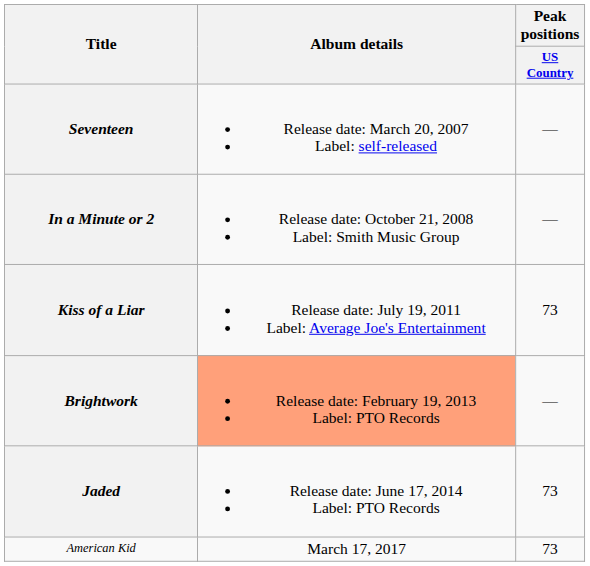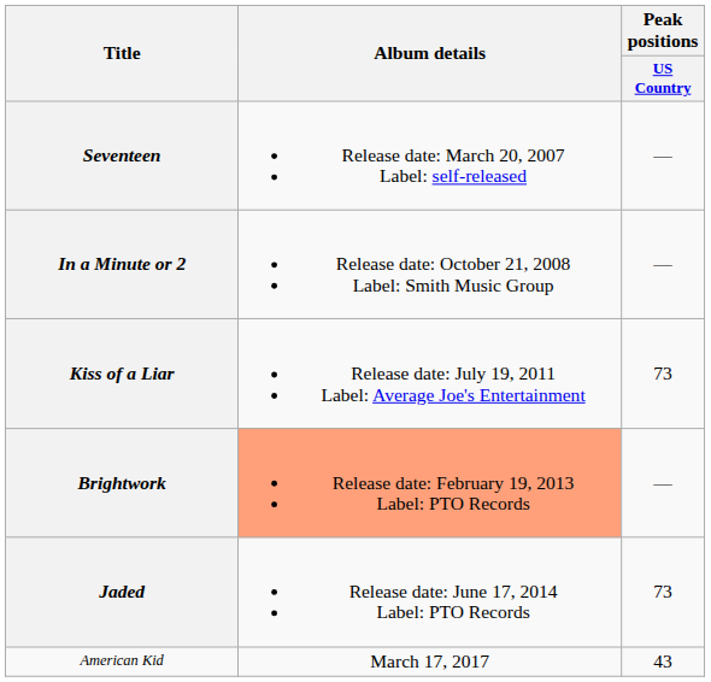 <table class="wikitable plainrowheaders" style="text-align:center;">
 <tr>
 <th rowspan="2" style="width:12em;">Title</th>
 <th rowspan="2" style="width:20em;">Album details</th>
 <th>Peak positions</th>
 </tr>
 <tr style="font-size:smaller;">
 <th style="width:65px;"><a href='#'>US Country</a><br></th>
 </tr>
 <tr>
 <th scope="row"><em>Seventeen</em></th>
 <td><br><ul><li>Release date: March 20, 2007</li><li>Label: <a href='#'>self-released</a></li></ul></td>
 <td>—</td>
 </tr>
 <tr>
 <th scope="row"><em>In a Minute or 2</em></th>
 <td><br><ul><li>Release date: October 21, 2008</li><li>Label: Smith Music Group</li></ul></td>
 <td>—</td>
 </tr>
 <tr>
 <th scope="row"><em>Kiss of a Liar</em></th>
 <td><br><ul><li>Release date: July 19, 2011</li><li>Label: <a href='#'>Average Joe's Entertainment</a></li></ul></td>
 <td>73</td>
 </tr>
 <tr>
 <th scope="row"><em>Brightwork</em></th>
 <td style="background: lightsalmon;"><br><ul><li>Release date: February 19, 2013</li><li>Label: PTO Records</li></ul></td>
 <td>—</td>
 </tr>
 <tr>
 <th scope="row"><em>Jaded</em></th>
 <td><br><ul><li>Release date: June 17, 2014</li><li>Label: PTO Records</li></ul></td>
 <td>73</td>
 </tr>
 <tr>
 <td style="font-size:8pt"><em><big>American Kid</big></em></td>
 <td>March 17, 2017</td>
-<td>73</td>
+<td>43</td>
 </tr>
 </table>
